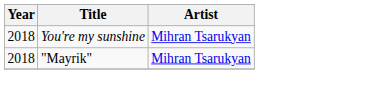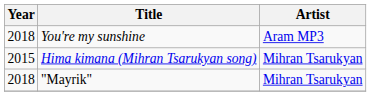 <table class="wikitable sortable">
 <tr>
 <th scope="col">Year</th>
 <th scope="col">Title</th>
 <th scope="col">Artist</th>
 </tr>
 <tr>
 <td align="center">2018</td>
 <td scope="col"><em>You're my sunshine</em></td>
+<td><a href='#'>Aram MP3</a></td>
+</tr>
+<tr>
+<td align="center">2015</td>
+<td scope="col"><em><a href='#'>Hima kimana (Mihran Tsarukyan song)</a></em></td>
 <td><a href='#'>Mihran Tsarukyan</a></td>
 </tr>
 <tr>
 <td align= "center">2018</td>
 <td scope="col">"Mayrik"</td>
 <td><a href='#'>Mihran Tsarukyan</a></td>
 </tr>
 <tr>
 </tr>
 </table>
